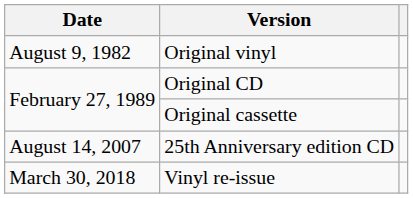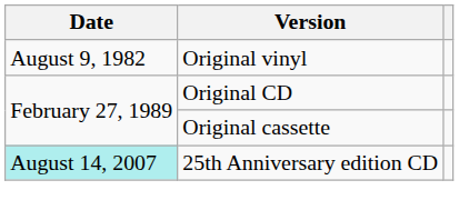 <table class="wikitable">
 <tr>
 <th>Date</th>
 <th>Version</th>
 <th></th>
 </tr>
 <tr>
 <td>August 9, 1982</td>
 <td>Original vinyl</td>
 <td></td>
 </tr>
 <tr>
 <td rowspan="2">February 27, 1989</td>
 <td>Original CD</td>
 <td></td>
 </tr>
 <tr>
 <td>Original cassette</td>
 <td></td>
 </tr>
 <tr>
-<td>August 14, 2007</td>
+<td style="background: paleturquoise;">August 14, 2007</td>
 <td>25th Anniversary edition CD</td>
 <td></td>
 </tr>
-<tr>
-<td>March 30, 2018</td>
-<td>Vinyl re-issue</td>
-<td></td>
-</tr>
 </table>
